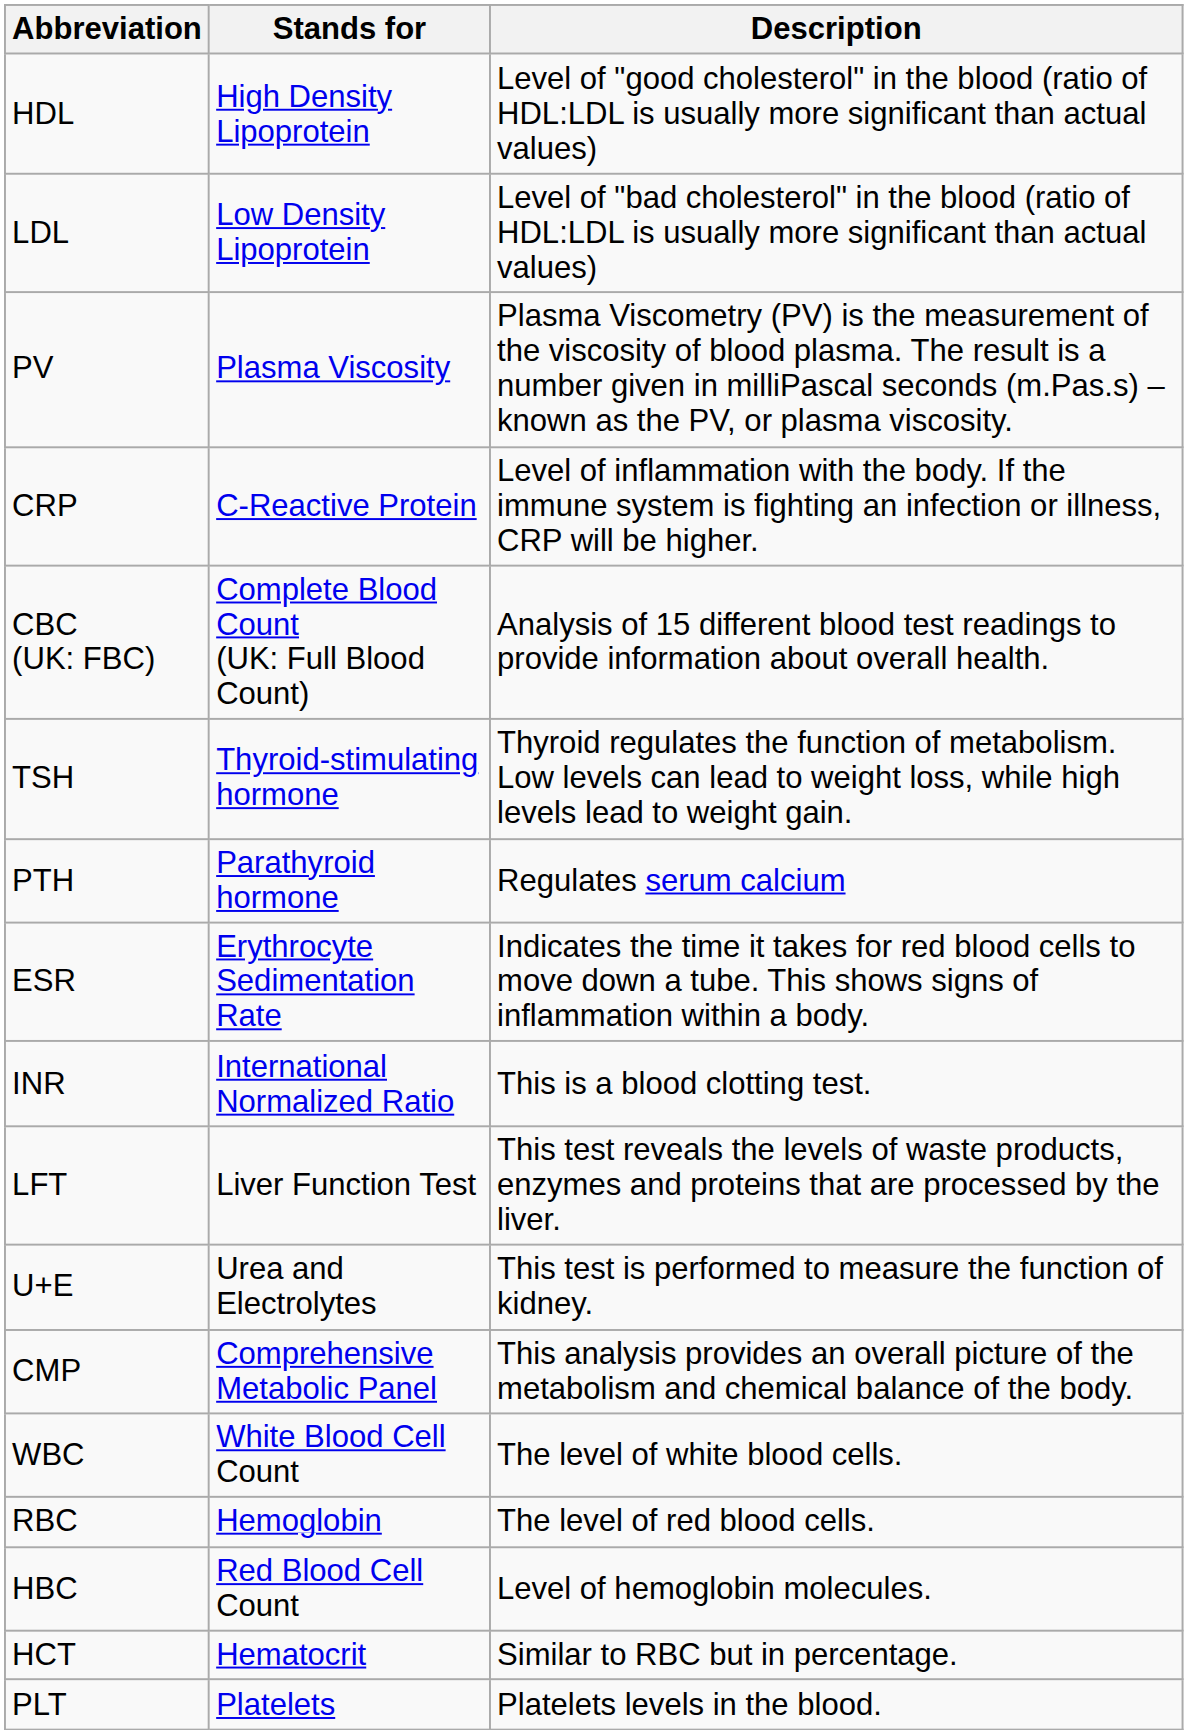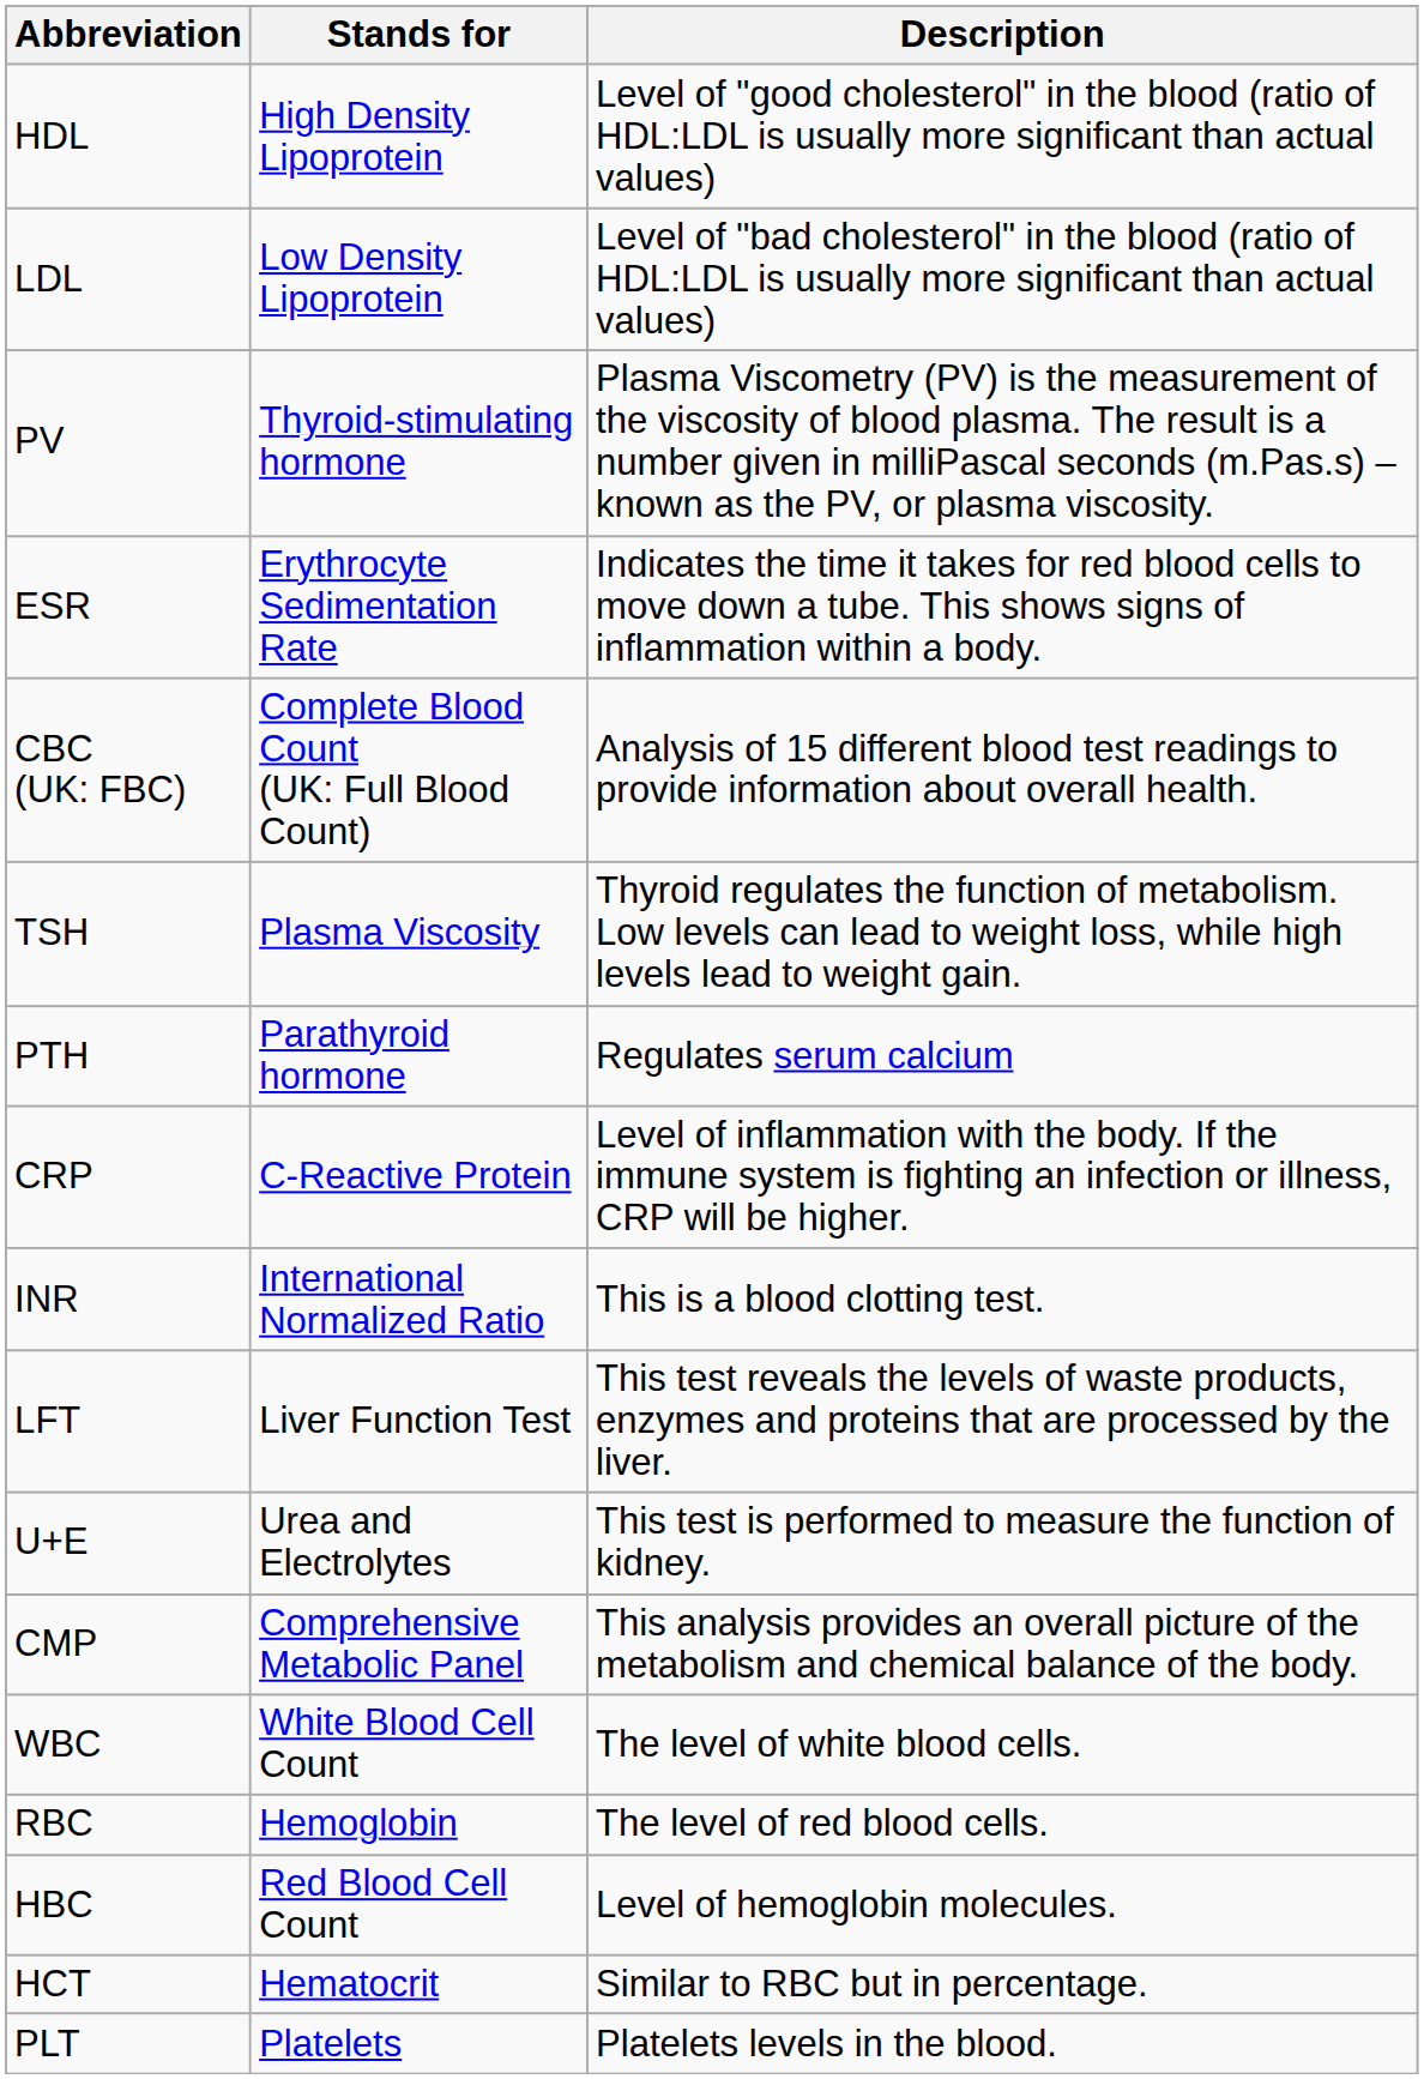 <table class="wikitable">
 <tr>
 <th>Abbreviation</th>
 <th>Stands for</th>
 <th>Description</th>
 </tr>
 <tr>
 <td>HDL</td>
 <td><a href='#'>High Density Lipoprotein</a></td>
 <td>Level of "good cholesterol" in the blood (ratio of HDL:LDL is usually more significant than actual values)</td>
 </tr>
 <tr>
 <td>LDL</td>
 <td><a href='#'>Low Density Lipoprotein</a></td>
 <td>Level of "bad cholesterol" in the blood (ratio of HDL:LDL is usually more significant than actual values)</td>
 </tr>
 <tr>
 <td>PV</td>
-<td><a href='#'>Plasma Viscosity</a></td>
+<td><a href='#'>Thyroid-stimulating hormone</a></td>
 <td>Plasma Viscometry (PV) is the measurement of the viscosity of blood plasma. The result is a number given in milliPascal seconds (m.Pas.s) – known as the PV, or plasma viscosity.</td>
 </tr>
 <tr>
-<td>CRP</td>
-<td><a href='#'>C-Reactive Protein</a></td>
-<td>Level of inflammation with the body. If the immune system is fighting an infection or illness, CRP will be higher.</td>
+<td>ESR</td>
+<td><a href='#'>Erythrocyte Sedimentation Rate</a></td>
+<td>Indicates the time it takes for red blood cells to move down a tube. This shows signs of inflammation within a body.</td>
 </tr>
 <tr>
 <td>CBC<br>(UK: FBC)</td>
 <td><a href='#'>Complete Blood Count</a><br>(UK: Full Blood Count)</td>
 <td>Analysis of 15 different blood test readings to provide information about overall health.</td>
 </tr>
 <tr>
 <td>TSH</td>
-<td><a href='#'>Thyroid-stimulating hormone</a></td>
+<td><a href='#'>Plasma Viscosity</a></td>
 <td>Thyroid regulates the function of metabolism. Low levels can lead to weight loss, while high levels lead to weight gain.</td>
 </tr>
 <tr>
 <td>PTH</td>
 <td><a href='#'>Parathyroid hormone</a></td>
 <td>Regulates <a href='#'>serum calcium</a></td>
 </tr>
 <tr>
-<td>ESR</td>
-<td><a href='#'>Erythrocyte Sedimentation Rate</a></td>
-<td>Indicates the time it takes for red blood cells to move down a tube. This shows signs of inflammation within a body.</td>
+<td>CRP</td>
+<td><a href='#'>C-Reactive Protein</a></td>
+<td>Level of inflammation with the body. If the immune system is fighting an infection or illness, CRP will be higher.</td>
 </tr>
 <tr>
 <td>INR</td>
 <td><a href='#'>International Normalized Ratio</a></td>
 <td>This is a blood clotting test.</td>
 </tr>
 <tr>
 <td>LFT</td>
 <td>Liver Function Test</td>
 <td>This test reveals the levels of waste products, enzymes and proteins that are processed by the liver.</td>
 </tr>
 <tr>
 <td>U+E</td>
 <td>Urea and Electrolytes</td>
 <td>This test is performed to measure the function of kidney.</td>
 </tr>
 <tr>
 <td>CMP</td>
 <td><a href='#'>Comprehensive Metabolic Panel</a></td>
 <td>This analysis provides an overall picture of the metabolism and chemical balance of the body.</td>
 </tr>
 <tr>
 <td>WBC</td>
 <td><a href='#'>White Blood Cell</a> Count</td>
 <td>The level of white blood cells.</td>
 </tr>
 <tr>
 <td>RBC</td>
 <td><a href='#'>Hemoglobin</a></td>
 <td>The level of red blood cells.</td>
 </tr>
 <tr>
 <td>HBC</td>
 <td><a href='#'>Red Blood Cell</a> Count</td>
 <td>Level of hemoglobin molecules.</td>
 </tr>
 <tr>
 <td>HCT</td>
 <td><a href='#'>Hematocrit</a></td>
 <td>Similar to RBC but in percentage.</td>
 </tr>
 <tr>
 <td>PLT</td>
 <td><a href='#'>Platelets</a></td>
 <td>Platelets levels in the blood.</td>
 </tr>
 </table>
